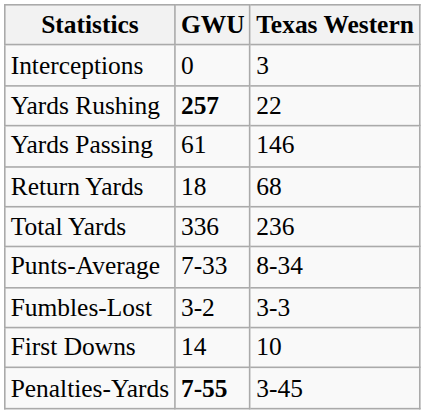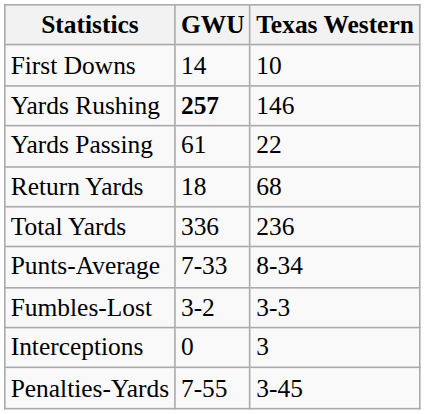 <table class="wikitable">
 <tr>
 <th>Statistics</th>
 <th>GWU</th>
 <th>Texas Western</th>
 </tr>
 <tr>
-<td>Interceptions</td>
-<td>0</td>
-<td>3</td>
+<td>First Downs</td>
+<td>14</td>
+<td>10</td>
 </tr>
 <tr>
 <td>Yards Rushing</td>
 <td><strong>257</strong></td>
-<td>22</td>
+<td>146</td>
 </tr>
 <tr>
 <td>Yards Passing</td>
 <td>61</td>
-<td>146</td>
+<td>22</td>
 </tr>
 <tr>
 <td>Return Yards</td>
 <td>18</td>
 <td>68</td>
 </tr>
 <tr>
 <td>Total Yards</td>
 <td>336</td>
 <td>236</td>
 </tr>
 <tr>
 <td>Punts-Average</td>
 <td>7-33</td>
 <td>8-34</td>
 </tr>
 <tr>
 <td>Fumbles-Lost</td>
 <td>3-2</td>
 <td>3-3</td>
 </tr>
 <tr>
-<td>First Downs</td>
-<td>14</td>
-<td>10</td>
+<td>Interceptions</td>
+<td>0</td>
+<td>3</td>
 </tr>
 <tr>
 <td>Penalties-Yards</td>
-<td><strong>7-55</strong></td>
+<td>7-55</td>
 <td>3-45</td>
 </tr>
 </table>
